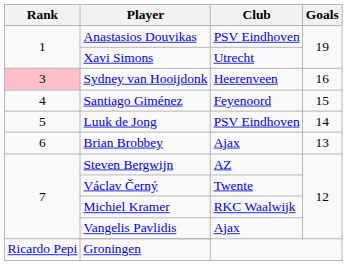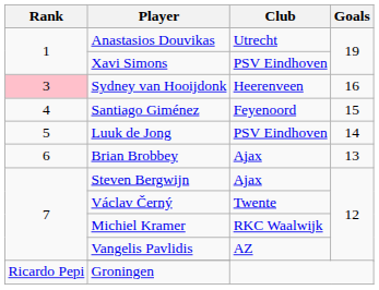 <table class="wikitable" style="text-align:center;">
 <tr>
 <th>Rank</th>
 <th>Player</th>
 <th>Club</th>
 <th>Goals</th>
 </tr>
 <tr>
 <td rowspan="2">1</td>
 <td align="left"> <a href='#'>Anastasios Douvikas</a></td>
-<td align="left"><a href='#'>PSV Eindhoven</a></td>
+<td align="left"><a href='#'>Utrecht</a></td>
 <td rowspan="2">19</td>
 </tr>
 <tr>
 <td align="left"> <a href='#'>Xavi Simons</a></td>
-<td align="left"><a href='#'>Utrecht</a></td>
+<td align="left"><a href='#'>PSV Eindhoven</a></td>
 </tr>
 <tr>
 <td style="background: pink;">3</td>
 <td align="left"> <a href='#'>Sydney van Hooijdonk</a></td>
 <td align="left"><a href='#'>Heerenveen</a></td>
 <td>16</td>
 </tr>
 <tr>
 <td>4</td>
 <td align="left"> <a href='#'>Santiago Giménez</a></td>
 <td align="left"><a href='#'>Feyenoord</a></td>
 <td>15</td>
 </tr>
 <tr>
 <td>5</td>
 <td align="left"> <a href='#'>Luuk de Jong</a></td>
 <td align="left"><a href='#'>PSV Eindhoven</a></td>
 <td>14</td>
 </tr>
 <tr>
 <td>6</td>
 <td align="left"> <a href='#'>Brian Brobbey</a></td>
 <td align="left"><a href='#'>Ajax</a></td>
 <td>13</td>
 </tr>
 <tr>
 <td rowspan="5">7</td>
 <td align="left"> <a href='#'>Steven Bergwijn</a></td>
-<td align="left"><a href='#'>AZ</a></td>
+<td align="left"><a href='#'>Ajax</a></td>
 <td rowspan="5">12</td>
 </tr>
 <tr>
 <td align="left"> <a href='#'>Václav Černý</a></td>
 <td align="left"><a href='#'>Twente</a></td>
 </tr>
 <tr>
 <td align="left"> <a href='#'>Michiel Kramer</a></td>
 <td align="left"><a href='#'>RKC Waalwijk</a></td>
 </tr>
 <tr>
 <td align="left"> <a href='#'>Vangelis Pavlidis</a></td>
-<td align="left"><a href='#'>Ajax</a></td>
+<td align="left"><a href='#'>AZ</a></td>
 </tr>
 <tr>
 </tr>
 <tr>
 <td align="left"> <a href='#'>Ricardo Pepi</a></td>
 <td align="left"><a href='#'>Groningen</a></td>
 </tr>
 </table>
